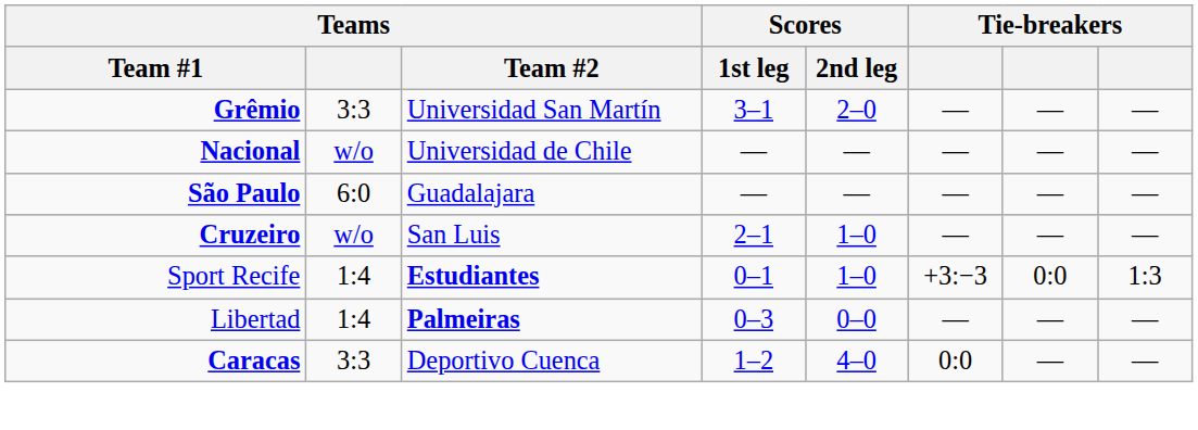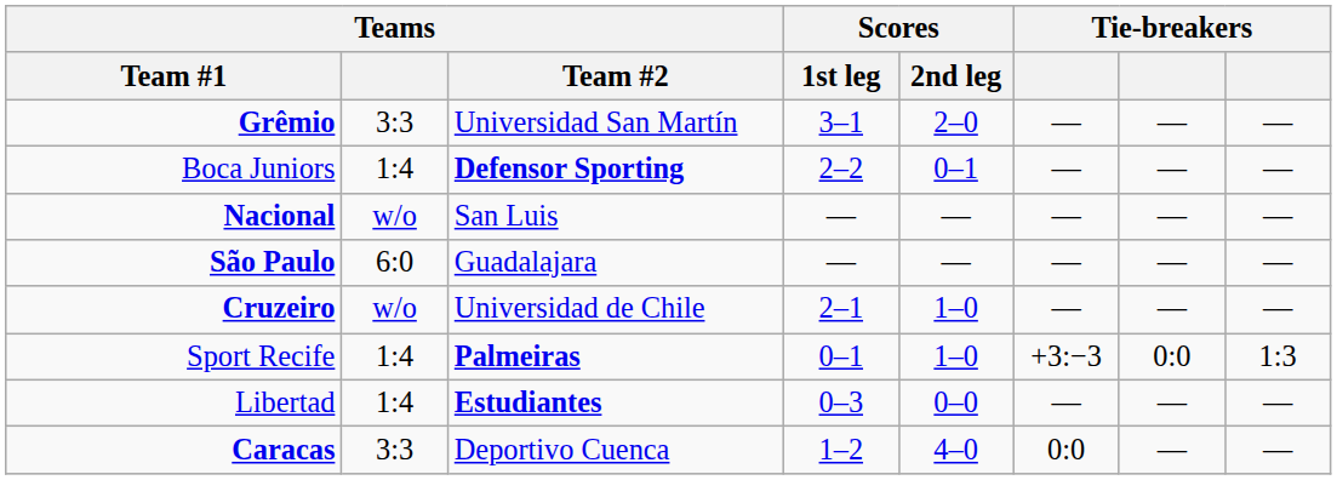 <table class="wikitable" style="text-align: center;">
 <tr>
 <th colspan=3>Teams</th>
 <th colspan=2>Scores</th>
 <th colspan=3>Tie-breakers</th>
 </tr>
 <tr>
 <th width="175">Team #1</th>
 <th width="50"></th>
 <th width="175">Team #2</th>
 <th width="55">1st leg</th>
 <th width="55">2nd leg</th>
 <th width="50"></th>
 <th width="50"></th>
 <th width="50"></th>
 </tr>
 <tr>
 <td align=right><strong><a href='#'>Grêmio</a></strong> </td>
 <td>3:3</td>
 <td align=left> <a href='#'>Universidad San Martín</a></td>
 <td><a href='#'>3–1</a></td>
 <td><a href='#'>2–0</a></td>
 <td>—</td>
 <td>—</td>
 <td>—</td>
 </tr>
 <tr>
+<td align=right><a href='#'>Boca Juniors</a> </td>
+<td>1:4</td>
+<td align=left> <strong><a href='#'>Defensor Sporting</a></strong></td>
+<td><a href='#'>2–2</a></td>
+<td><a href='#'>0–1</a></td>
+<td>—</td>
+<td>—</td>
+<td>—</td>
+</tr>
+<tr>
 <td align=right><strong><a href='#'>Nacional</a></strong> </td>
 <td><a href='#'>w/o</a></td>
-<td align=left> <a href='#'>Universidad de Chile</a></td>
+<td align=left> <a href='#'>San Luis</a></td>
 <td>—</td>
 <td>—</td>
 <td>—</td>
 <td>—</td>
 <td>—</td>
 </tr>
 <tr>
 <td align=right><strong><a href='#'>São Paulo</a></strong> </td>
 <td>6:0</td>
 <td align=left> <a href='#'>Guadalajara</a></td>
 <td>—</td>
 <td>—</td>
 <td>—</td>
 <td>—</td>
 <td>—</td>
 </tr>
 <tr>
 <td align=right><strong><a href='#'>Cruzeiro</a></strong> </td>
 <td><a href='#'>w/o</a></td>
-<td align=left> <a href='#'>San Luis</a></td>
+<td align=left> <a href='#'>Universidad de Chile</a></td>
 <td><a href='#'>2–1</a></td>
 <td><a href='#'>1–0</a></td>
 <td>—</td>
 <td>—</td>
 <td>—</td>
 </tr>
 <tr>
 <td align=right><a href='#'>Sport Recife</a> </td>
 <td>1:4</td>
-<td align=left> <strong><a href='#'>Estudiantes</a></strong></td>
+<td align=left> <strong><a href='#'>Palmeiras</a></strong></td>
 <td><a href='#'>0–1</a></td>
 <td><a href='#'>1–0</a></td>
 <td>+3:−3</td>
 <td>0:0</td>
 <td>1:3</td>
 </tr>
 <tr>
 <td align=right><a href='#'>Libertad</a> </td>
 <td>1:4</td>
-<td align=left> <strong><a href='#'>Palmeiras</a></strong></td>
+<td align=left> <strong><a href='#'>Estudiantes</a></strong></td>
 <td><a href='#'>0–3</a></td>
 <td><a href='#'>0–0</a></td>
 <td>—</td>
 <td>—</td>
 <td>—</td>
 </tr>
 <tr>
 <td align=right><strong><a href='#'>Caracas</a></strong> </td>
 <td>3:3</td>
 <td align=left> <a href='#'>Deportivo Cuenca</a></td>
 <td><a href='#'>1–2</a></td>
 <td><a href='#'>4–0</a></td>
 <td>0:0</td>
 <td>—</td>
 <td>—</td>
 </tr>
 </table>
